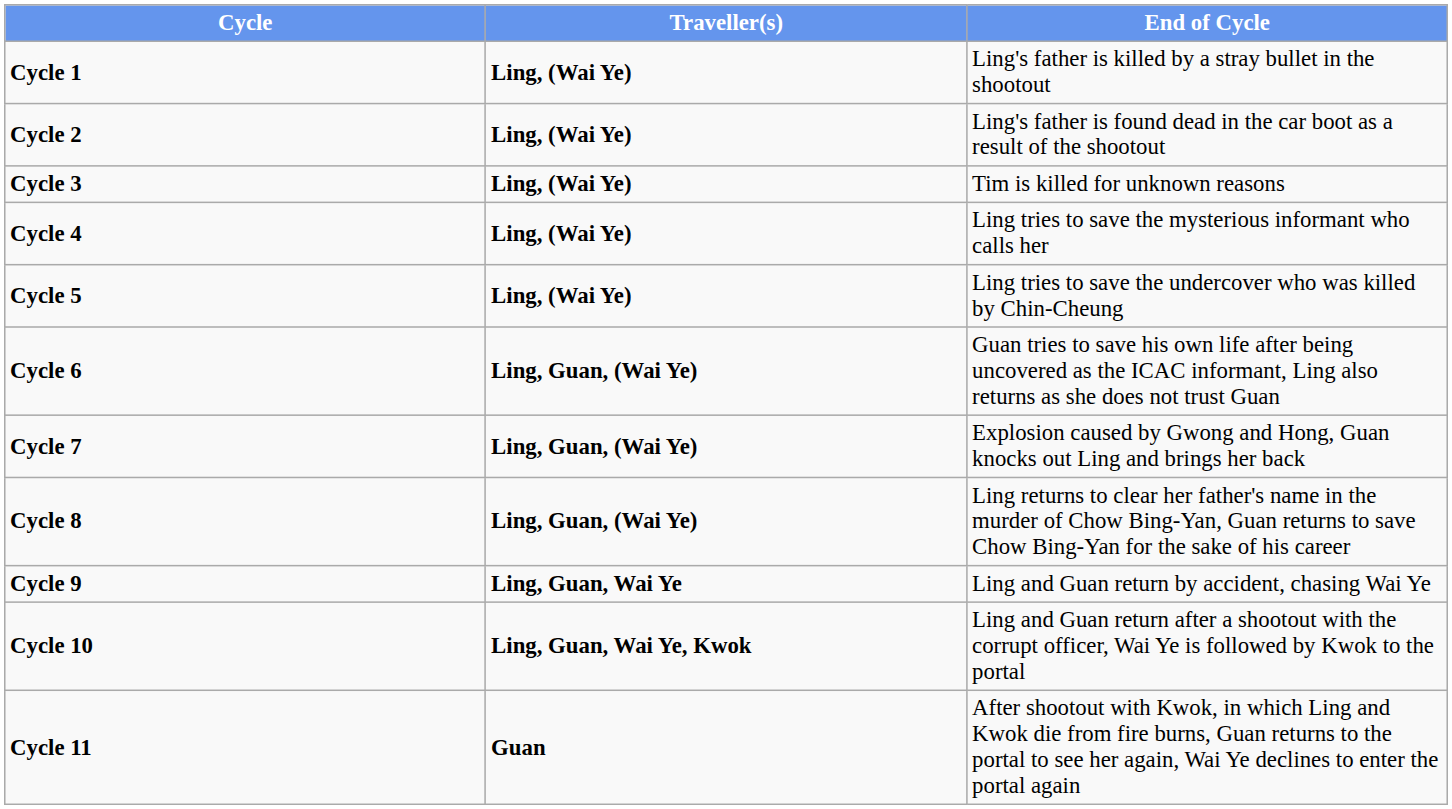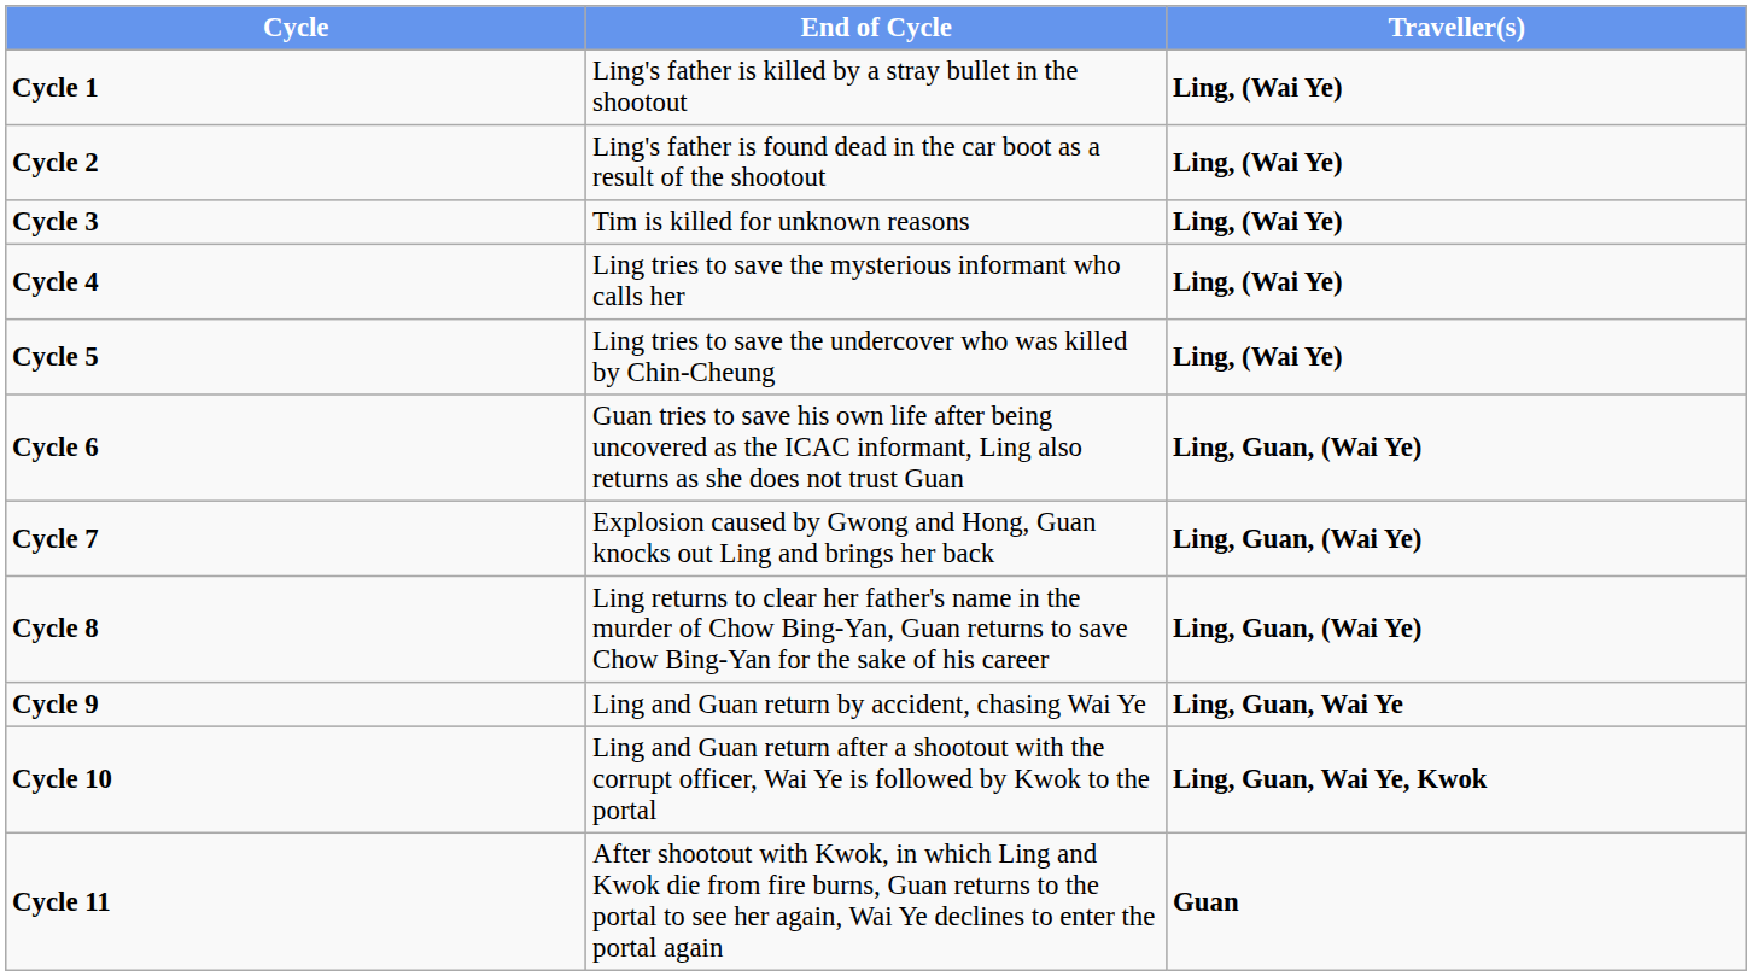 <table class="wikitable" style="width:60%; font-size: 15px;">
 <tr style="background:cornflowerblue; color:white" align=center>
 <td style="width:12%"><strong>Cycle</strong></td>
+<td style="width:12%"><strong>End of Cycle</strong></td>
 <td style="width:12%"><strong>Traveller(s)</strong></td>
-<td style="width:12%"><strong>End of Cycle</strong></td>
 </tr>
 <tr>
 <td><strong>Cycle 1</strong></td>
+<td>Ling's father is killed by a stray bullet in the shootout<br></td>
 <td><strong>Ling, (Wai Ye)</strong></td>
-<td>Ling's father is killed by a stray bullet in the shootout<br></td>
 </tr>
 <tr>
 <td><strong>Cycle 2</strong></td>
+<td>Ling's father is found dead in the car boot as a result of the shootout<br></td>
 <td><strong>Ling, (Wai Ye)</strong></td>
-<td>Ling's father is found dead in the car boot as a result of the shootout<br></td>
 </tr>
 <tr>
 <td><strong>Cycle 3</strong></td>
+<td>Tim is killed for unknown reasons<br></td>
 <td><strong>Ling, (Wai Ye)</strong></td>
-<td>Tim is killed for unknown reasons<br></td>
 </tr>
 <tr>
 <td><strong>Cycle 4</strong></td>
+<td>Ling tries to save the mysterious informant who calls her<br></td>
 <td><strong>Ling, (Wai Ye)</strong></td>
-<td>Ling tries to save the mysterious informant who calls her<br></td>
 </tr>
 <tr>
 <td><strong>Cycle 5</strong></td>
+<td>Ling tries to save the undercover who was killed by Chin-Cheung<br></td>
 <td><strong>Ling, (Wai Ye)</strong></td>
-<td>Ling tries to save the undercover who was killed by Chin-Cheung<br></td>
 </tr>
 <tr>
 <td><strong>Cycle 6</strong></td>
+<td>Guan tries to save his own life after being uncovered as the ICAC informant, Ling also returns as she does not trust Guan<br></td>
 <td><strong>Ling, Guan, (Wai Ye)</strong></td>
-<td>Guan tries to save his own life after being uncovered as the ICAC informant, Ling also returns as she does not trust Guan<br></td>
 </tr>
 <tr>
 <td><strong>Cycle 7</strong></td>
+<td>Explosion caused by Gwong and Hong, Guan knocks out Ling and brings her back<br></td>
 <td><strong>Ling, Guan, (Wai Ye)</strong></td>
-<td>Explosion caused by Gwong and Hong, Guan knocks out Ling and brings her back<br></td>
 </tr>
 <tr>
 <td><strong>Cycle 8</strong></td>
+<td>Ling returns to clear her father's name in the murder of Chow Bing-Yan, Guan returns to save Chow Bing-Yan for the sake of his career<br></td>
 <td><strong>Ling, Guan, (Wai Ye)</strong></td>
-<td>Ling returns to clear her father's name in the murder of Chow Bing-Yan, Guan returns to save Chow Bing-Yan for the sake of his career<br></td>
 </tr>
 <tr>
 <td><strong>Cycle 9</strong></td>
+<td>Ling and Guan return by accident, chasing Wai Ye<br></td>
 <td><strong>Ling, Guan, Wai Ye</strong></td>
-<td>Ling and Guan return by accident, chasing Wai Ye<br></td>
 </tr>
 <tr>
 <td><strong>Cycle 10</strong></td>
+<td>Ling and Guan return after a shootout with the corrupt officer, Wai Ye is followed by Kwok to the portal<br></td>
 <td><strong>Ling, Guan, Wai Ye, Kwok</strong></td>
-<td>Ling and Guan return after a shootout with the corrupt officer, Wai Ye is followed by Kwok to the portal<br></td>
 </tr>
 <tr>
 <td><strong>Cycle 11</strong></td>
+<td>After shootout with Kwok, in which Ling and Kwok die from fire burns, Guan returns to the portal to see her again, Wai Ye declines to enter the portal again<br></td>
 <td><strong>Guan</strong></td>
-<td>After shootout with Kwok, in which Ling and Kwok die from fire burns, Guan returns to the portal to see her again, Wai Ye declines to enter the portal again<br></td>
 </tr>
 </table>
